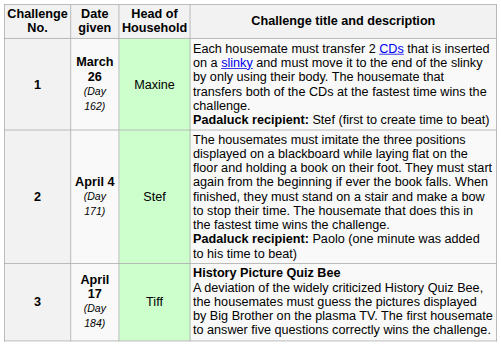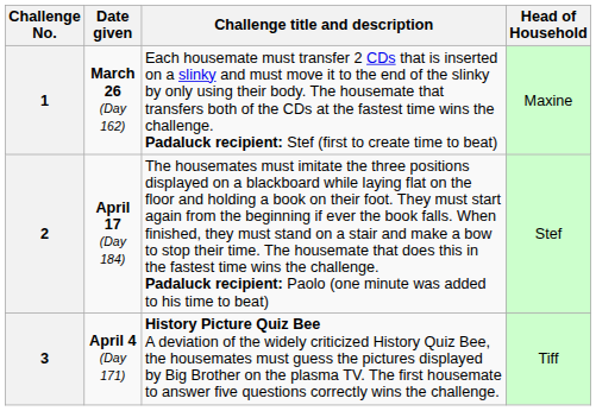 <table class="wikitable" style="text-align:center; font-size:100%; line-height:18px;" width="100%">
 <tr>
 <th style="width: 10%;">Challenge No.</th>
 <th style="width: 10%;">Date given</th>
+<th style="width: 70%;">Challenge title and description</th>
 <th style="width: 10%;">Head of Household</th>
-<th style="width: 70%;">Challenge title and description</th>
 </tr>
 <tr>
 <th>1</th>
 <td><strong>March 26</strong><br><em><small>(Day 162)</small></em></td>
+<td align="left">Each housemate must transfer 2 <a href='#'>CDs</a> that is inserted on a <a href='#'>slinky</a> and must move it to the end of the slinky by only using their body. The housemate that transfers both of the CDs at the fastest time wins the challenge.<br><strong>Padaluck recipient:</strong> Stef (first to create time to beat)</td>
 <td style="background:#CCFFCC;">Maxine</td>
-<td align="left">Each housemate must transfer 2 <a href='#'>CDs</a> that is inserted on a <a href='#'>slinky</a> and must move it to the end of the slinky by only using their body. The housemate that transfers both of the CDs at the fastest time wins the challenge.<br><strong>Padaluck recipient:</strong> Stef (first to create time to beat)</td>
 </tr>
 <tr>
 <th>2</th>
-<td><strong>April 4</strong><br><em><small>(Day 171)</small></em></td>
+<td><strong>April 17</strong><br><em><small>(Day 184)</small></em> </td>
+<td align="left">The housemates must imitate the three positions displayed on a blackboard while laying flat on the floor and holding a book on their foot. They must start again from the beginning if ever the book falls. When finished, they must stand on a stair and make a bow to stop their time. The housemate that does this in the fastest time wins the challenge.<br><strong>Padaluck recipient:</strong> Paolo (one minute was added to his time to beat)</td>
 <td style="background:#CCFFCC;">Stef</td>
-<td align="left">The housemates must imitate the three positions displayed on a blackboard while laying flat on the floor and holding a book on their foot. They must start again from the beginning if ever the book falls. When finished, they must stand on a stair and make a bow to stop their time. The housemate that does this in the fastest time wins the challenge.<br><strong>Padaluck recipient:</strong> Paolo (one minute was added to his time to beat)</td>
 </tr>
 <tr>
 <th>3</th>
-<td><strong>April 17</strong><br><em><small>(Day 184)</small></em> </td>
+<td><strong>April 4</strong><br><em><small>(Day 171)</small></em></td>
+<td align="left"><strong>History Picture Quiz Bee</strong> <br>A deviation of the widely criticized History Quiz Bee, the housemates must guess the pictures displayed by Big Brother on the plasma TV. The first housemate to answer five questions correctly wins the challenge.</td>
 <td style="background:#CCFFCC;">Tiff</td>
-<td align="left"><strong>History Picture Quiz Bee</strong> <br>A deviation of the widely criticized History Quiz Bee, the housemates must guess the pictures displayed by Big Brother on the plasma TV. The first housemate to answer five questions correctly wins the challenge.</td>
 </tr>
 </table>
